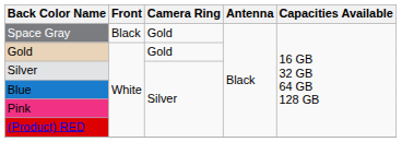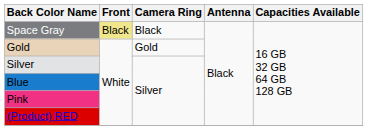 <table class="wikitable">
 <tr>
 <th>Back Color Name</th>
 <th>Front</th>
 <th>Camera Ring</th>
 <th>Antenna</th>
 <th>Capacities Available</th>
 </tr>
 <tr>
 <td style="background: #7a7c80; color: white">Space Gray</td>
+<td style="background: khaki;">Black</td>
 <td>Black</td>
-<td>Gold</td>
 <td rowspan="6">Black</td>
 <td rowspan="6">16 GB<br>32 GB<br>64 GB<br>128 GB</td>
 </tr>
 <tr>
 <td style="background: #e9d4b9">Gold</td>
 <td rowspan="5">White</td>
 <td>Gold</td>
 </tr>
 <tr>
 <td style="background: #e2e3e4">Silver</td>
 <td rowspan="4">Silver</td>
 </tr>
 <tr>
 <td style="background: #197ccc">Blue</td>
 </tr>
 <tr>
 <td style="background: #f13284">Pink</td>
 </tr>
 <tr>
 <td style="background: #dd0000"><a href='#'>(Product) RED</a></td>
 </tr>
 <tr>
 </tr>
 </table>
